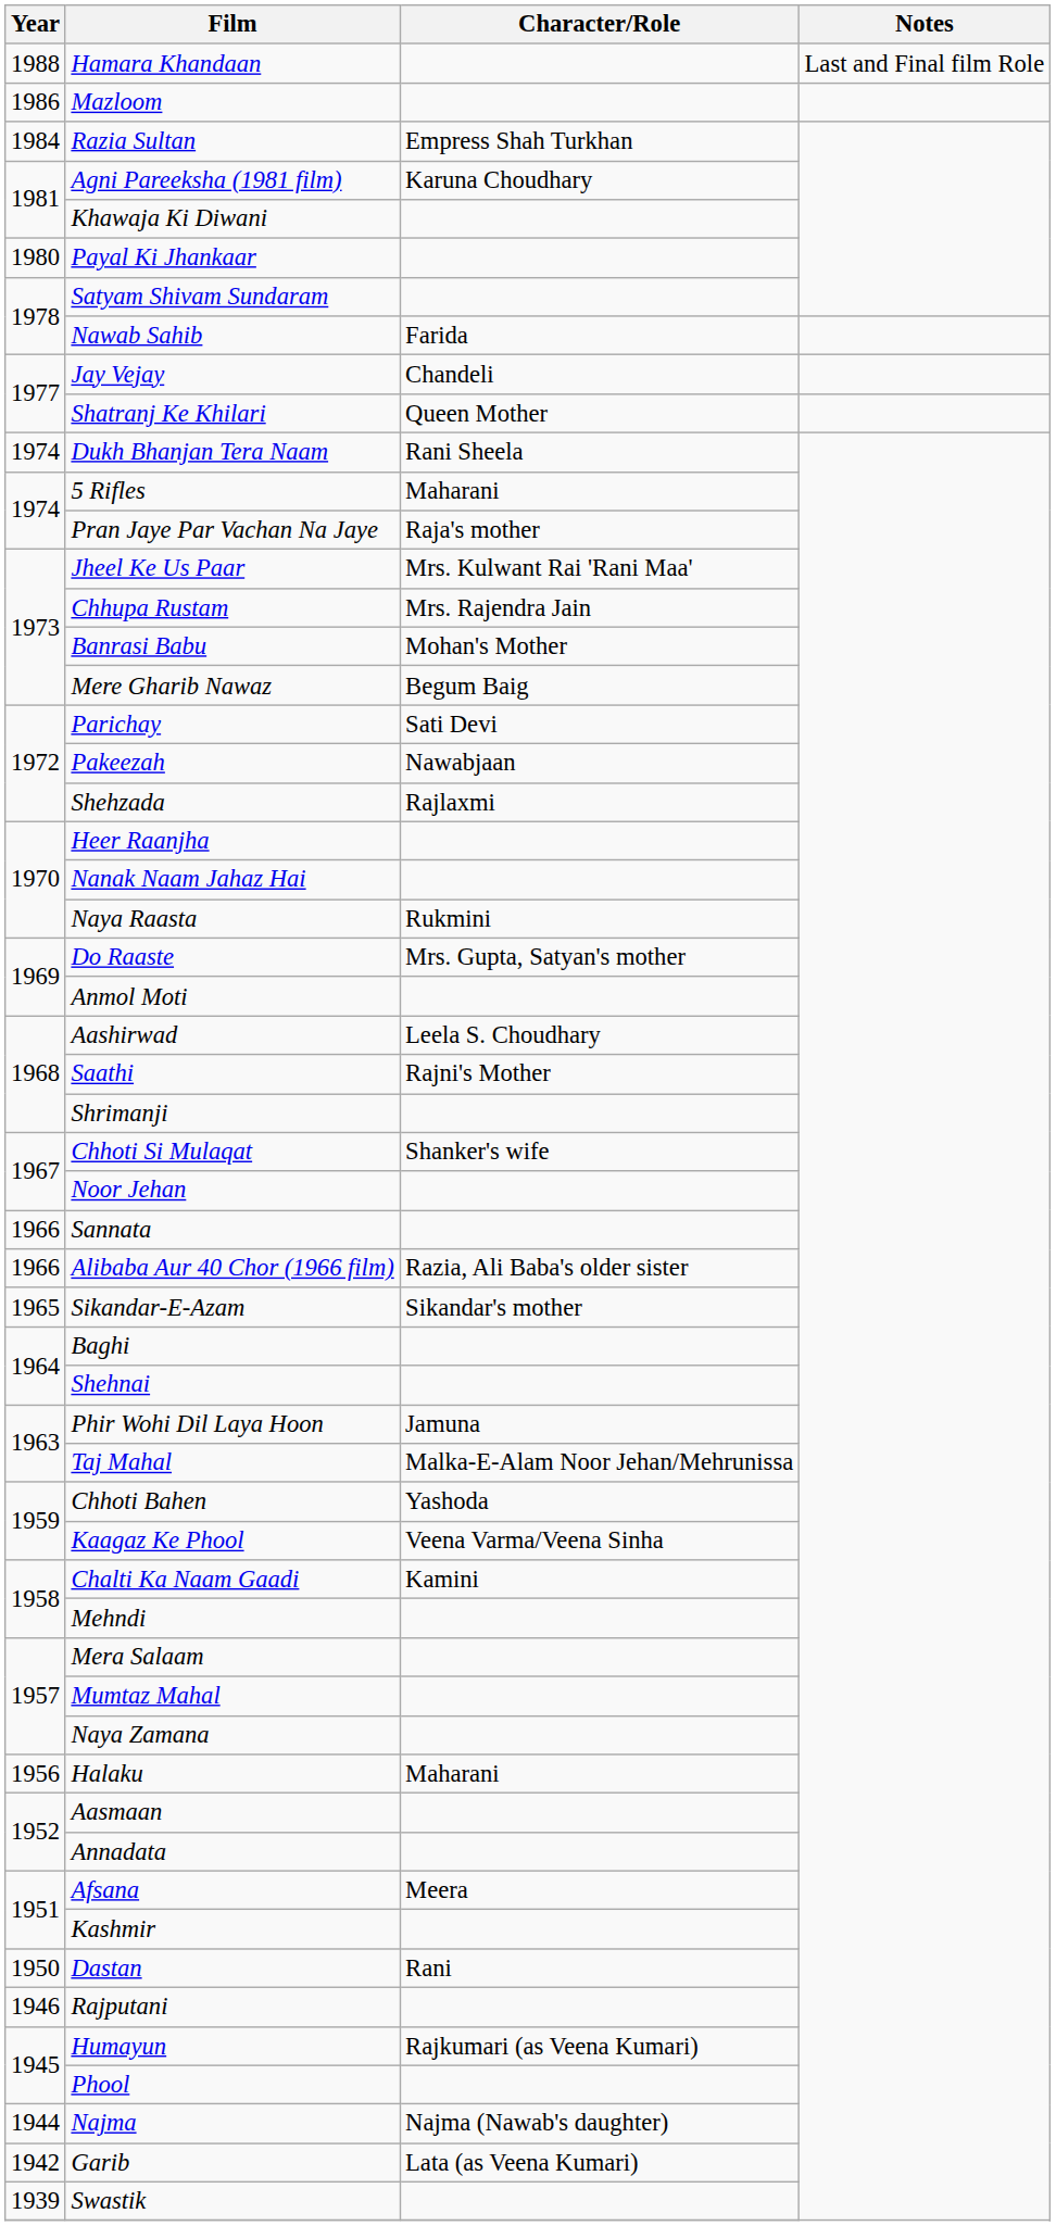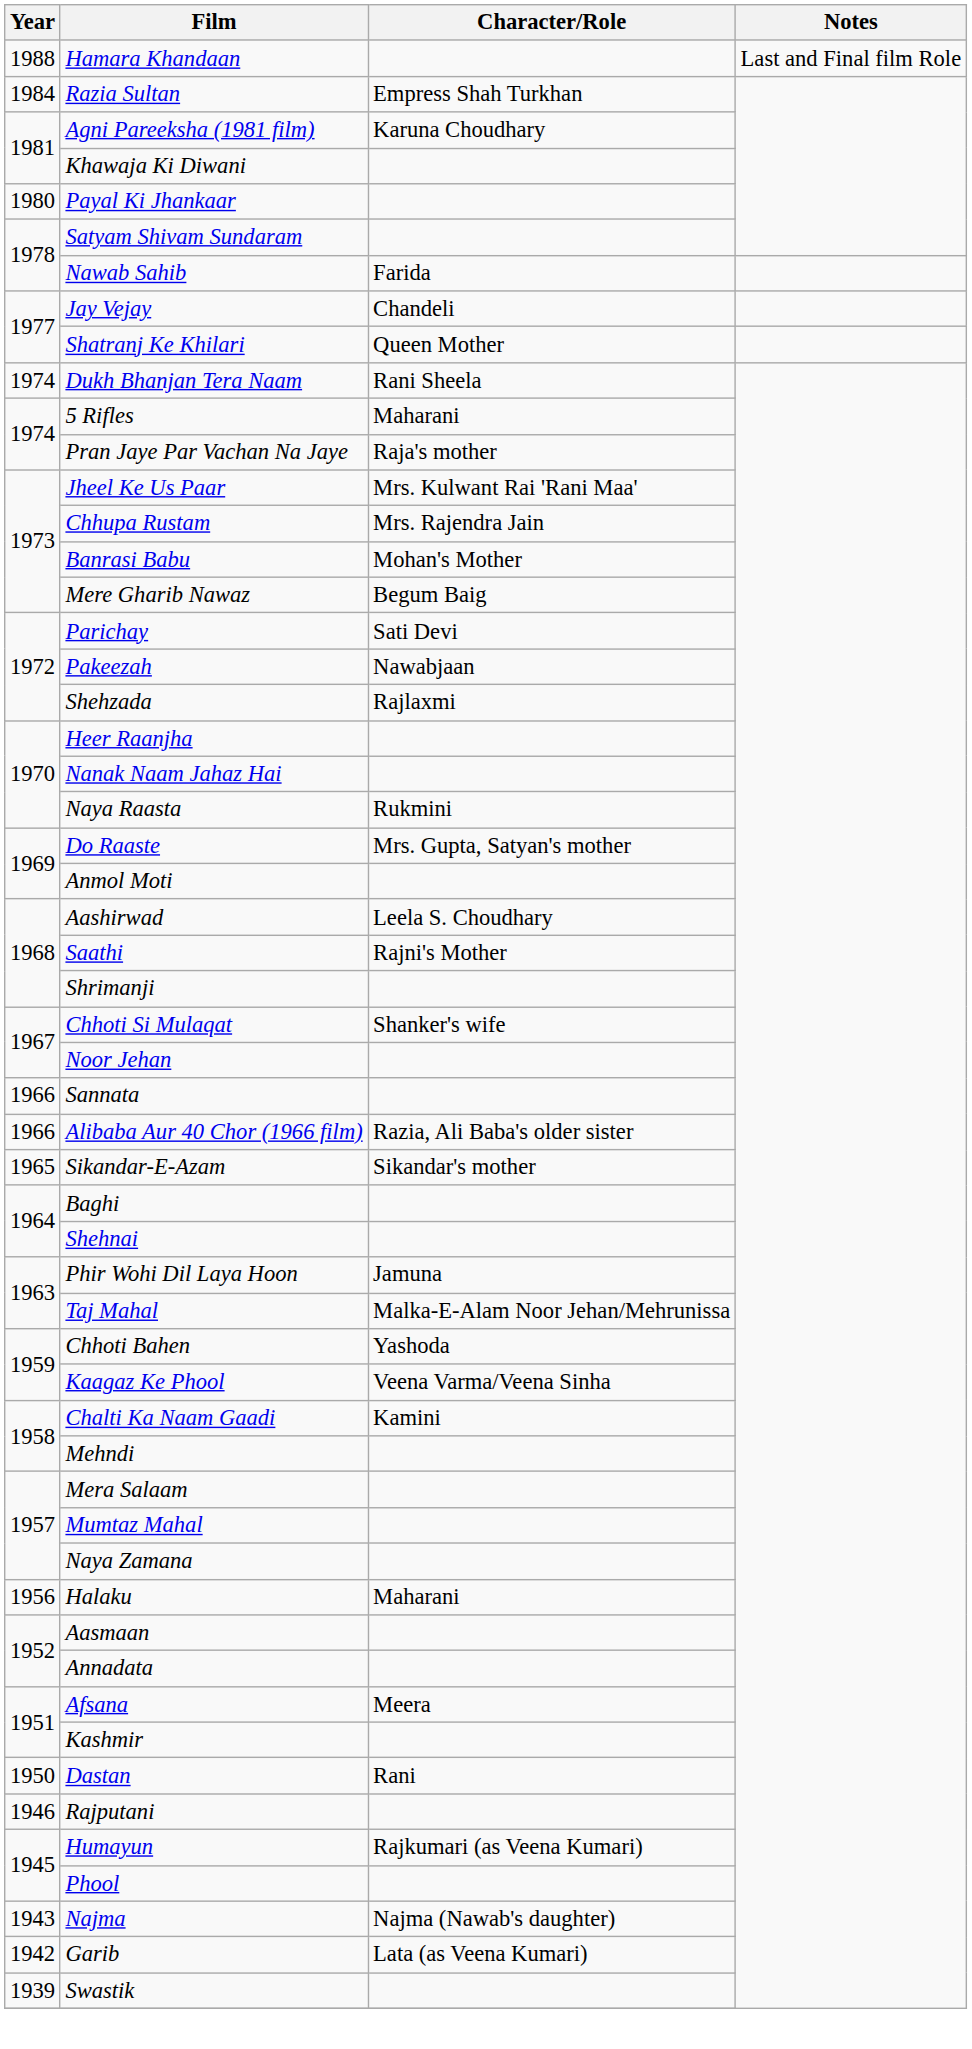 <table class="wikitable sortable">
 <tr>
 <th>Year</th>
 <th>Film</th>
 <th>Character/Role</th>
 <th>Notes</th>
 </tr>
 <tr>
 <td>1988</td>
 <td><em><a href='#'>Hamara Khandaan</a></em></td>
 <td></td>
 <td>Last and Final film Role</td>
-</tr>
-<tr>
-<td>1986</td>
-<td><em><a href='#'>Mazloom</a></em></td>
-<td></td>
-<td></td>
 </tr>
 <tr>
 <td>1984</td>
 <td><em><a href='#'>Razia Sultan</a></em></td>
 <td>Empress Shah Turkhan</td>
 </tr>
 <tr>
 <td rowspan="2">1981</td>
 <td><em><a href='#'>Agni Pareeksha (1981 film)</a></em></td>
 <td>Karuna Choudhary</td>
 </tr>
 <tr>
 <td><em>Khawaja Ki Diwani</em></td>
 <td></td>
 </tr>
 <tr>
 <td>1980</td>
 <td><em><a href='#'>Payal Ki Jhankaar</a></em></td>
 <td></td>
 </tr>
 <tr>
 <td rowspan="2">1978</td>
 <td><em><a href='#'>Satyam Shivam Sundaram</a></em></td>
 <td></td>
 </tr>
 <tr>
 <td><em><a href='#'>Nawab Sahib</a></em></td>
 <td>Farida</td>
 <td></td>
 </tr>
 <tr>
 <td rowspan="2">1977</td>
 <td><em><a href='#'>Jay Vejay</a></em></td>
 <td>Chandeli</td>
 </tr>
 <tr>
 <td><a href='#'><em>Shatranj Ke Khilari</em></a></td>
 <td>Queen Mother</td>
 <td></td>
 </tr>
 <tr>
 <td>1974</td>
 <td><em><a href='#'>Dukh Bhanjan Tera Naam</a></em></td>
 <td>Rani Sheela</td>
 </tr>
 <tr>
 <td rowspan="2">1974</td>
 <td><em>5 Rifles</em></td>
 <td>Maharani</td>
 </tr>
 <tr>
 <td><em>Pran Jaye Par Vachan Na Jaye</em></td>
 <td>Raja's mother</td>
 </tr>
 <tr>
 <td rowspan="4">1973</td>
 <td><em><a href='#'>Jheel Ke Us Paar</a></em></td>
 <td>Mrs. Kulwant Rai 'Rani Maa'</td>
 </tr>
 <tr>
 <td><em><a href='#'>Chhupa Rustam</a></em></td>
 <td>Mrs. Rajendra Jain</td>
 </tr>
 <tr>
 <td><a href='#'><em>Banrasi Babu</em></a></td>
 <td>Mohan's Mother</td>
 </tr>
 <tr>
 <td><em>Mere Gharib Nawaz</em></td>
 <td>Begum Baig</td>
 </tr>
 <tr>
 <td rowspan="3">1972</td>
 <td><a href='#'><em>Parichay</em></a></td>
 <td>Sati Devi</td>
 </tr>
 <tr>
 <td><em><a href='#'>Pakeezah</a></em> </td>
 <td>Nawabjaan</td>
 </tr>
 <tr>
 <td><em>Shehzada</em></td>
 <td>Rajlaxmi</td>
 </tr>
 <tr>
 <td rowspan="3">1970</td>
 <td><em><a href='#'>Heer Raanjha</a></em></td>
 <td></td>
 </tr>
 <tr>
 <td><em><a href='#'>Nanak Naam Jahaz Hai</a></em></td>
 <td></td>
 </tr>
 <tr>
 <td><em>Naya Raasta</em></td>
 <td>Rukmini</td>
 </tr>
 <tr>
 <td rowspan="2">1969</td>
 <td><em><a href='#'>Do Raaste</a></em></td>
 <td>Mrs. Gupta, Satyan's mother</td>
 </tr>
 <tr>
 <td><em>Anmol Moti</em></td>
 <td></td>
 </tr>
 <tr>
 <td rowspan="3">1968</td>
 <td><em>Aashirwad</em></td>
 <td>Leela S. Choudhary</td>
 </tr>
 <tr>
 <td><a href='#'><em>Saathi</em></a></td>
 <td>Rajni's Mother</td>
 </tr>
 <tr>
 <td><em>Shrimanji</em></td>
 <td></td>
 </tr>
 <tr>
 <td rowspan="2">1967</td>
 <td><em><a href='#'>Chhoti Si Mulaqat</a></em> </td>
 <td>Shanker's wife</td>
 </tr>
 <tr>
 <td><em><a href='#'>Noor Jehan</a></em></td>
 <td></td>
 </tr>
 <tr>
 <td>1966</td>
 <td><em>Sannata</em></td>
 <td></td>
 </tr>
 <tr>
 <td>1966</td>
 <td><em><a href='#'>Alibaba Aur 40 Chor (1966 film)</a></em></td>
 <td>Razia, Ali Baba's older sister</td>
 </tr>
 <tr>
 <td>1965</td>
 <td><em>Sikandar-E-Azam</em></td>
 <td>Sikandar's mother</td>
 </tr>
 <tr>
 <td rowspan="2">1964</td>
 <td><em>Baghi</em></td>
 <td></td>
 </tr>
 <tr>
 <td><a href='#'><em>Shehnai</em></a></td>
 <td></td>
 </tr>
 <tr>
 <td rowspan="2">1963</td>
 <td><em>Phir Wohi Dil Laya Hoon</em></td>
 <td>Jamuna</td>
 </tr>
 <tr>
 <td><em><a href='#'>Taj Mahal</a></em> </td>
 <td>Malka-E-Alam Noor Jehan/Mehrunissa</td>
 </tr>
 <tr>
 <td rowspan="2">1959</td>
 <td><em>Chhoti Bahen</em></td>
 <td>Yashoda</td>
 </tr>
 <tr>
 <td><em><a href='#'>Kaagaz Ke Phool</a></em> </td>
 <td>Veena Varma/Veena Sinha</td>
 </tr>
 <tr>
 <td rowspan="2">1958</td>
 <td><em><a href='#'>Chalti Ka Naam Gaadi</a></em></td>
 <td>Kamini</td>
 </tr>
 <tr>
 <td><em>Mehndi</em></td>
 <td></td>
 </tr>
 <tr>
 <td rowspan="3">1957</td>
 <td><em>Mera Salaam</em></td>
 <td></td>
 </tr>
 <tr>
 <td><a href='#'><em>Mumtaz Mahal</em></a></td>
 <td></td>
 </tr>
 <tr>
 <td><em>Naya Zamana</em></td>
 <td></td>
 </tr>
 <tr>
 <td>1956</td>
 <td><em>Halaku</em></td>
 <td>Maharani</td>
 </tr>
 <tr>
 <td rowspan="2">1952</td>
 <td><em>Aasmaan</em></td>
 <td></td>
 </tr>
 <tr>
 <td><em>Annadata</em></td>
 <td></td>
 </tr>
 <tr>
 <td rowspan="2">1951</td>
 <td><em><a href='#'>Afsana</a></em> </td>
 <td>Meera</td>
 </tr>
 <tr>
 <td><em>Kashmir</em></td>
 <td></td>
 </tr>
 <tr>
 <td>1950</td>
 <td><em><a href='#'>Dastan</a></em> </td>
 <td>Rani</td>
 </tr>
 <tr>
 <td>1946</td>
 <td><em>Rajputani</em></td>
 <td></td>
 </tr>
 <tr>
 <td rowspan="2">1945</td>
 <td><a href='#'><em>Humayun</em></a></td>
 <td>Rajkumari (as Veena Kumari)</td>
 </tr>
 <tr>
 <td><em><a href='#'>Phool</a></em></td>
 <td></td>
 </tr>
 <tr>
-<td>1944</td>
+<td>1943</td>
 <td><em><a href='#'>Najma</a></em></td>
 <td>Najma (Nawab's daughter)</td>
 </tr>
 <tr>
 <td>1942</td>
 <td><em>Garib</em></td>
 <td>Lata (as Veena Kumari)</td>
 </tr>
 <tr>
 <td>1939</td>
 <td><em>Swastik</em></td>
 <td></td>
 </tr>
 <tr>
 </tr>
 </table>
